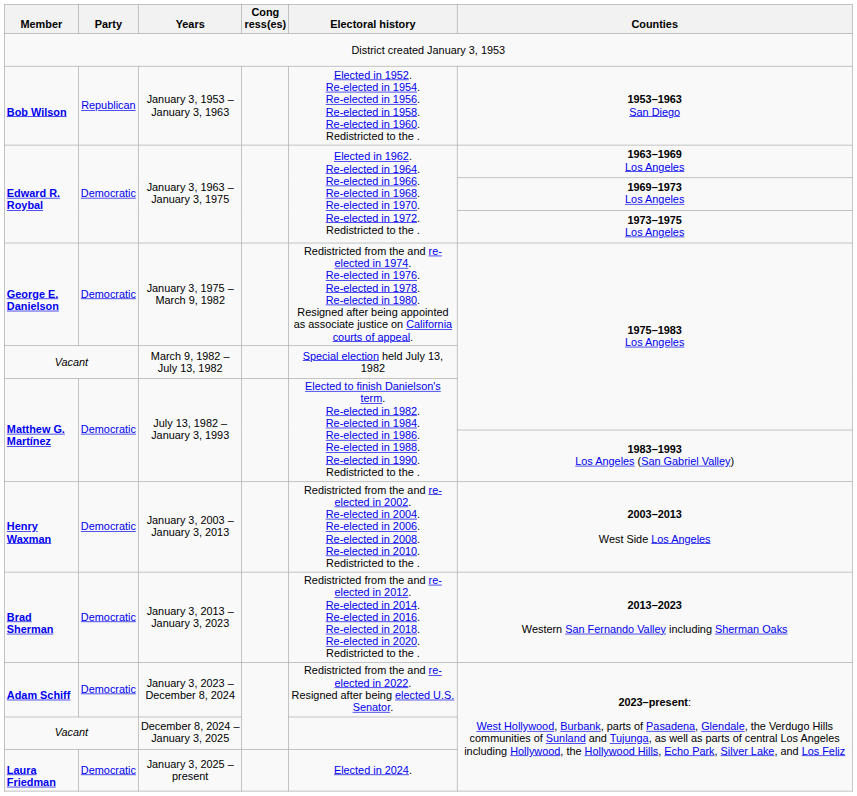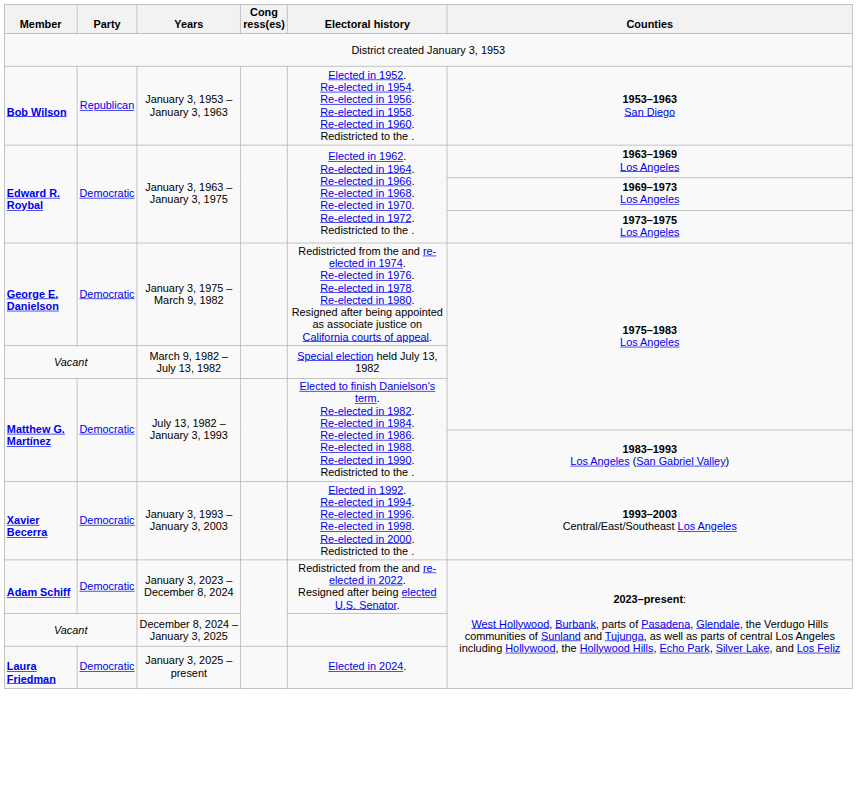 <table class=wikitable style="text-align:center">
 <tr valign=bottom>
 <th>Member</th>
 <th>Party</th>
 <th>Years</th>
 <th>Cong<br>ress(es)</th>
 <th>Electoral history</th>
 <th>Counties</th>
 </tr>
 <tr style="height:3em">
 <td colspan=6>District created January 3, 1953</td>
 </tr>
 <tr style="height:3em">
 <td align=left><br><strong><a href='#'>Bob Wilson</a></strong><br></td>
 <td><a href='#'>Republican</a></td>
 <td nowrap>January 3, 1953 –<br>January 3, 1963</td>
 <td></td>
 <td><a href='#'>Elected in 1952</a>. <br><a href='#'>Re-elected in 1954</a>.<br><a href='#'>Re-elected in 1956</a>.<br><a href='#'>Re-elected in 1958</a>.<br><a href='#'>Re-elected in 1960</a>.<br>Redistricted to the .</td>
 <td><strong>1953–1963</strong><br><a href='#'>San Diego</a></td>
 </tr>
 <tr style="height:3em">
 <td rowspan=3 align=left><br><strong><a href='#'>Edward R. Roybal</a></strong><br></td>
 <td rowspan=3 ><a href='#'>Democratic</a></td>
 <td rowspan=3 nowrap>January 3, 1963 –<br>January 3, 1975</td>
 <td rowspan=3></td>
 <td rowspan=3><a href='#'>Elected in 1962</a>. <br><a href='#'>Re-elected in 1964</a>.<br><a href='#'>Re-elected in 1966</a>.<br><a href='#'>Re-elected in 1968</a>.<br><a href='#'>Re-elected in 1970</a>.<br><a href='#'>Re-elected in 1972</a>.<br>Redistricted to the .</td>
 <td><strong>1963–1969</strong><br><a href='#'>Los Angeles</a></td>
 </tr>
 <tr style="height:3em">
 <td><strong>1969–1973</strong><br><a href='#'>Los Angeles</a></td>
 </tr>
 <tr style="height:3em">
 <td><strong>1973–1975</strong><br><a href='#'>Los Angeles</a></td>
 </tr>
 <tr style="height:3em">
 <td align=left><br><strong><a href='#'>George E. Danielson</a></strong><br></td>
 <td><a href='#'>Democratic</a></td>
 <td nowrap>January 3, 1975 –<br>March 9, 1982</td>
 <td></td>
 <td>Redistricted from the  and <a href='#'>re-elected in 1974</a>.<br><a href='#'>Re-elected in 1976</a>.<br><a href='#'>Re-elected in 1978</a>.<br><a href='#'>Re-elected in 1980</a>.<br>Resigned after being appointed as associate justice on <a href='#'>California courts of appeal</a>.</td>
 <td rowspan=3><strong>1975–1983</strong><br><a href='#'>Los Angeles</a></td>
 </tr>
 <tr style="height:3em">
 <td colspan=2><em>Vacant</em></td>
 <td nowrap>March 9, 1982 –<br>July 13, 1982</td>
 <td></td>
 <td><a href='#'>Special election</a> held July 13, 1982</td>
 </tr>
 <tr style="height:3em">
 <td rowspan=2 align=left><br><strong><a href='#'>Matthew G. Martínez</a></strong><br></td>
 <td rowspan=2 ><a href='#'>Democratic</a></td>
 <td rowspan=2 nowrap>July 13, 1982 –<br>January 3, 1993</td>
 <td rowspan=2></td>
 <td rowspan=2><a href='#'>Elected to finish Danielson's term</a>.<br><a href='#'>Re-elected in 1982</a>.<br><a href='#'>Re-elected in 1984</a>.<br><a href='#'>Re-elected in 1986</a>.<br><a href='#'>Re-elected in 1988</a>.<br><a href='#'>Re-elected in 1990</a>.<br>Redistricted to the .</td>
 </tr>
 <tr style="height:3em">
 <td><strong>1983–1993</strong><br><a href='#'>Los Angeles</a> (<a href='#'>San Gabriel Valley</a>)</td>
 </tr>
 <tr style="height:3em">
-<td align=left><br><strong><a href='#'>Henry Waxman</a></strong><br></td>
+<td align=left><br><strong><a href='#'>Xavier Becerra</a></strong><br></td>
 <td><a href='#'>Democratic</a></td>
-<td nowrap>January 3, 2003 –<br>January 3, 2013</td>
+<td nowrap>January 3, 1993 –<br>January 3, 2003</td>
 <td></td>
-<td>Redistricted from the  and <a href='#'>re-elected in 2002</a>.<br><a href='#'>Re-elected in 2004</a>.<br><a href='#'>Re-elected in 2006</a>.<br><a href='#'>Re-elected in 2008</a>.<br><a href='#'>Re-elected in 2010</a>.<br>Redistricted to the .</td>
-<td><strong>2003–2013</strong><br><br>West Side <a href='#'>Los Angeles</a></td>
-</tr>
-<tr style="height:3em">
-<td align=left><br><strong><a href='#'>Brad Sherman</a></strong><br></td>
-<td><a href='#'>Democratic</a></td>
-<td nowrap>January 3, 2013 –<br>January 3, 2023</td>
-<td></td>
-<td>Redistricted from the  and <a href='#'>re-elected in 2012</a>.<br><a href='#'>Re-elected in 2014</a>.<br><a href='#'>Re-elected in 2016</a>.<br><a href='#'>Re-elected in 2018</a>.<br><a href='#'>Re-elected in 2020</a>.<br>Redistricted to the .</td>
-<td><strong>2013–2023</strong><br><br>Western <a href='#'>San Fernando Valley</a> including <a href='#'>Sherman Oaks</a></td>
+<td><a href='#'>Elected in 1992</a>.<br><a href='#'>Re-elected in 1994</a>.<br><a href='#'>Re-elected in 1996</a>.<br><a href='#'>Re-elected in 1998</a>.<br><a href='#'>Re-elected in 2000</a>.<br>Redistricted to the .</td>
+<td><strong>1993–2003</strong><br> Central/East/Southeast <a href='#'>Los Angeles</a></td>
 </tr>
 <tr style="height:3em">
 <td align=left><br><strong><a href='#'>Adam Schiff</a></strong><br></td>
 <td><a href='#'>Democratic</a></td>
 <td nowrap>January 3, 2023 –<br> December 8, 2024</td>
 <td rowspan=2></td>
 <td>Redistricted from the  and <a href='#'>re-elected in 2022</a>.<br>Resigned after being <a href='#'>elected U.S. Senator</a>.</td>
 <td rowspan=3><strong>2023–present</strong>:<br><br><a href='#'>West Hollywood</a>, <a href='#'>Burbank</a>, parts of <a href='#'>Pasadena</a>, <a href='#'>Glendale</a>, the Verdugo Hills communities of <a href='#'>Sunland</a> and <a href='#'>Tujunga</a>, as well as parts of central Los Angeles including <a href='#'>Hollywood</a>, the <a href='#'>Hollywood Hills</a>, <a href='#'>Echo Park</a>, <a href='#'>Silver Lake</a>, and <a href='#'>Los Feliz</a></td>
 </tr>
 <tr style="height:3em">
 <td colspan=2><em>Vacant</em></td>
 <td nowrap>December 8, 2024 –<br>January 3, 2025</td>
 </tr>
 <tr style="height:3em">
 <td align=left><br><strong><a href='#'>Laura Friedman</a></strong><br></td>
 <td><a href='#'>Democratic</a></td>
 <td nowrap>January 3, 2025 –<br>present</td>
 <td></td>
 <td><a href='#'>Elected in 2024</a>.</td>
 </tr>
 </table>
